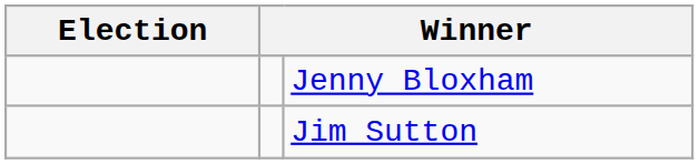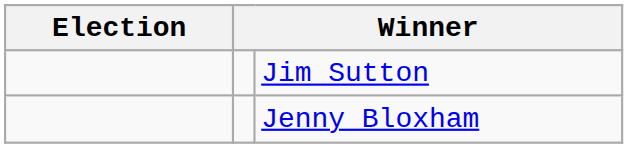 <table class=wikitable>
 <tr>
 <th width=100>Election</th>
 <th width=175 colspan=2>Winner</th>
 </tr>
 <tr>
 <td></td>
 <td bgcolor=></td>
-<td><a href='#'>Jenny Bloxham</a></td>
+<td><a href='#'>Jim Sutton</a></td>
 </tr>
 <tr>
 <td></td>
 <td bgcolor=></td>
-<td><a href='#'>Jim Sutton</a></td>
+<td><a href='#'>Jenny Bloxham</a></td>
 </tr>
 </table>
